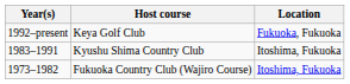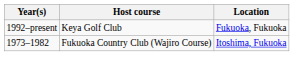 <table class=wikitable style="font-size:95%">
 <tr>
 <th>Year(s)</th>
 <th>Host course</th>
 <th>Location</th>
 </tr>
 <tr>
 <td>1992–present</td>
 <td>Keya Golf Club</td>
 <td><a href='#'>Fukuoka</a>, Fukuoka</td>
 </tr>
 <tr>
-<td>1983–1991</td>
-<td>Kyushu Shima Country Club</td>
-<td>Itoshima, Fukuoka</td>
-</tr>
-<tr>
 <td>1973–1982</td>
 <td>Fukuoka Country Club (Wajiro Course)</td>
 <td><a href='#'>Itoshima, Fukuoka</a></td>
 </tr>
 </table>
